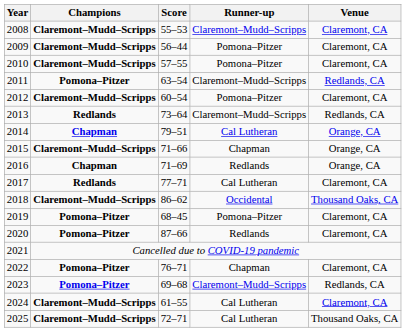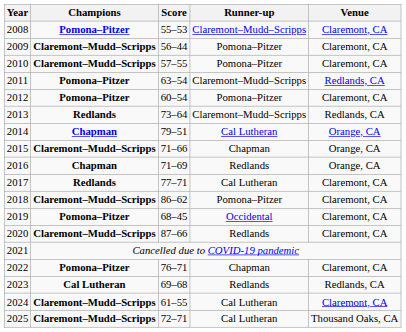 <table class="wikitable sortable">
 <tr>
 <th>Year</th>
 <th>Champions</th>
 <th>Score</th>
 <th>Runner-up</th>
 <th>Venue</th>
 </tr>
 <tr align=center>
 <td>2008</td>
-<td><strong>Claremont–Mudd–Scripps</strong></td>
+<td><strong><a href='#'>Pomona–Pitzer</a></strong></td>
 <td>55–53</td>
 <td><a href='#'>Claremont–Mudd–Scripps</a></td>
 <td><a href='#'>Claremont, CA</a></td>
 </tr>
 <tr align=center>
 <td>2009</td>
 <td><strong>Claremont–Mudd–Scripps</strong></td>
 <td>56–44</td>
 <td>Pomona–Pitzer</td>
 <td>Claremont, CA</td>
 </tr>
 <tr align=center>
 <td>2010</td>
 <td><strong>Claremont–Mudd–Scripps</strong></td>
 <td>57–55</td>
 <td>Pomona–Pitzer</td>
 <td>Claremont, CA</td>
 </tr>
 <tr align=center>
 <td>2011</td>
 <td><strong>Pomona–Pitzer</strong></td>
 <td>63–54</td>
 <td>Claremont–Mudd–Scripps</td>
 <td><a href='#'>Redlands, CA</a></td>
 </tr>
 <tr align=center>
 <td>2012</td>
-<td><strong>Claremont–Mudd–Scripps</strong></td>
+<td><strong>Pomona–Pitzer</strong></td>
 <td>60–54</td>
 <td>Pomona–Pitzer</td>
 <td>Claremont, CA</td>
 </tr>
 <tr align=center>
 <td>2013</td>
 <td><strong>Redlands</strong></td>
 <td>73–64</td>
 <td>Claremont–Mudd–Scripps</td>
 <td>Redlands, CA</td>
 </tr>
 <tr align=center>
 <td>2014</td>
 <td><strong><a href='#'>Chapman</a></strong></td>
 <td>79–51</td>
 <td><a href='#'>Cal Lutheran</a></td>
 <td><a href='#'>Orange, CA</a></td>
 </tr>
 <tr align=center>
 <td>2015</td>
 <td><strong>Claremont–Mudd–Scripps</strong></td>
 <td>71–66</td>
 <td>Chapman</td>
 <td>Orange, CA</td>
 </tr>
 <tr align=center>
 <td>2016</td>
 <td><strong>Chapman</strong></td>
 <td>71–69</td>
 <td>Redlands</td>
 <td>Orange, CA</td>
 </tr>
 <tr align=center>
 <td>2017</td>
 <td><strong>Redlands</strong></td>
 <td>77–71</td>
 <td>Cal Lutheran</td>
 <td>Claremont, CA</td>
 </tr>
 <tr align=center>
 <td>2018</td>
 <td><strong>Claremont–Mudd–Scripps</strong></td>
 <td>86–62</td>
-<td><a href='#'>Occidental</a></td>
-<td><a href='#'>Thousand Oaks, CA</a></td>
+<td>Pomona–Pitzer</td>
+<td>Claremont, CA</td>
 </tr>
 <tr align=center>
 <td>2019</td>
 <td><strong>Pomona–Pitzer</strong></td>
 <td>68–45</td>
-<td>Pomona–Pitzer</td>
+<td><a href='#'>Occidental</a></td>
 <td>Claremont, CA</td>
 </tr>
 <tr align=center>
 <td>2020</td>
-<td><strong>Pomona–Pitzer</strong></td>
+<td><strong>Claremont–Mudd–Scripps</strong></td>
 <td>87–66</td>
 <td>Redlands</td>
 <td>Claremont, CA</td>
 </tr>
 <tr align=center>
 <td>2021</td>
 <td colspan=4><em>Cancelled due to <a href='#'>COVID-19 pandemic</a></em></td>
 </tr>
 <tr align=center>
 <td>2022</td>
 <td><strong>Pomona–Pitzer</strong></td>
 <td>76–71</td>
 <td>Chapman</td>
 <td>Claremont, CA</td>
 </tr>
 <tr align=center>
 <td>2023</td>
-<td><strong><a href='#'>Pomona–Pitzer</a></strong></td>
+<td><strong>Cal Lutheran</strong></td>
 <td>69–68</td>
-<td><a href='#'>Claremont–Mudd–Scripps</a></td>
+<td>Redlands</td>
 <td>Redlands, CA</td>
 </tr>
 <tr align=center>
 <td>2024</td>
 <td><strong>Claremont–Mudd–Scripps</strong></td>
 <td>61–55</td>
 <td>Cal Lutheran</td>
 <td><a href='#'>Claremont, CA</a></td>
 </tr>
 <tr align=center>
 <td>2025</td>
 <td><strong>Claremont–Mudd–Scripps</strong></td>
 <td>72–71</td>
 <td>Cal Lutheran</td>
 <td>Thousand Oaks, CA</td>
 </tr>
 </table>
